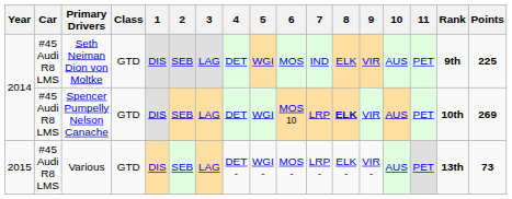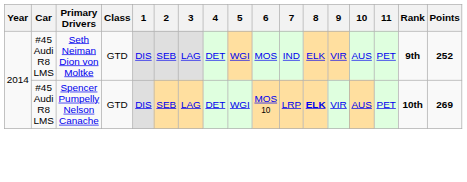 <table class="wikitable" style="text-align:center; font-size:90%">
 <tr>
 <th>Year</th>
 <th>Car</th>
 <th>Primary Drivers</th>
 <th>Class</th>
 <th>1</th>
 <th>2</th>
 <th>3</th>
 <th>4</th>
 <th>5</th>
 <th>6</th>
 <th>7</th>
 <th>8</th>
 <th>9</th>
 <th>10</th>
 <th>11</th>
 <th>Rank</th>
 <th>Points</th>
 </tr>
 <tr>
 <td rowspan=2>2014</td>
 <td>#45 Audi R8 LMS</td>
 <td><a href='#'>Seth Neiman</a><br><a href='#'>Dion von Moltke</a></td>
 <td>GTD</td>
 <td style="background:#DFDFDF;"><a href='#'>DIS</a> <br></td>
 <td style="background:#DFDFDF;"><a href='#'>SEB</a> <br></td>
 <td style="background:#DFDFDF;"><a href='#'>LAG</a> <br></td>
 <td style="background:#DFFFDF;"><a href='#'>DET</a> <br></td>
 <td style="background:#FFDF9F;"><a href='#'>WGI</a><br></td>
 <td style="background:#DFFFDF;"><a href='#'>MOS</a><br></td>
 <td style="background:#DFFFDF;"><a href='#'>IND</a> <br></td>
 <td style="background:#FFDF9F;"><a href='#'>ELK</a> <br></td>
 <td style="background:#FFDF9F;"><a href='#'>VIR</a><br></td>
 <td style="background:#DFFFDF;"><a href='#'>AUS</a> <br></td>
 <td style="background:#DFFFDF;"><a href='#'>PET</a> <br></td>
 <td><strong>9th</strong></td>
-<td><strong>225</strong></td>
+<td><strong>252</strong></td>
 </tr>
 <tr>
 <td>#45 Audi R8 LMS</td>
 <td><a href='#'>Spencer Pumpelly</a><br><a href='#'>Nelson Canache</a></td>
 <td>GTD</td>
 <td style="background:#DFDFDF;"><a href='#'>DIS</a> <br></td>
 <td style="background:#FFDF9F;"><a href='#'>SEB</a> <br></td>
 <td style="background:#FFDF9F;"><a href='#'>LAG</a> <br></td>
 <td style="background:#DFFFDF;"><a href='#'>DET</a> <br></td>
 <td style="background:#DFFFDF;"><a href='#'>WGI</a><br></td>
 <td style="background:#FFDF9F;"><a href='#'>MOS</a><br><small> 10 </small></td>
 <td style="background:#FFDF9F;"><a href='#'>LRP</a> <br></td>
 <td style="background:#FFDF9F;"><strong><a href='#'>ELK</a> <br></strong></td>
 <td style="background:#DFFFDF;"><a href='#'>VIR</a><br></td>
 <td style="background:#FFDF9F;"><a href='#'>AUS</a> <br></td>
 <td style="background:#DFFFDF;"><a href='#'>PET</a> <br></td>
 <td><strong>10th</strong></td>
 <td><strong>269</strong></td>
 </tr>
-<tr>
-<td>2015</td>
-<td>#45 Audi R8 LMS</td>
-<td>Various</td>
-<td>GTD</td>
-<td style="background:#FFDF9F;"><a href='#'>DIS</a> <br></td>
-<td style="background:#DFFFDF;"><a href='#'>SEB</a> <br></td>
-<td style="background:#FFDF9F;"><a href='#'>LAG</a> <br></td>
-<td style="background:#;"><a href='#'>DET</a> <br><small>-</small></td>
-<td style="background:#;"><a href='#'>WGI</a><br><small>-</small></td>
-<td style="background:#;"><a href='#'>MOS</a><br><small> - </small></td>
-<td style="background:#;"><a href='#'>LRP</a> <br><small>-</small></td>
-<td style="background:#;"><a href='#'>ELK</a> <br><small>-</small></td>
-<td style="background:#;"><a href='#'>VIR</a><br><small>-</small></td>
-<td style="background:#DFFFDF;"><a href='#'>AUS</a> <br></td>
-<td style="background:#DFDFDF;"><a href='#'>PET</a> <br></td>
-<td><strong>13th</strong></td>
-<td><strong>73</strong></td>
-</tr>
 </table>
